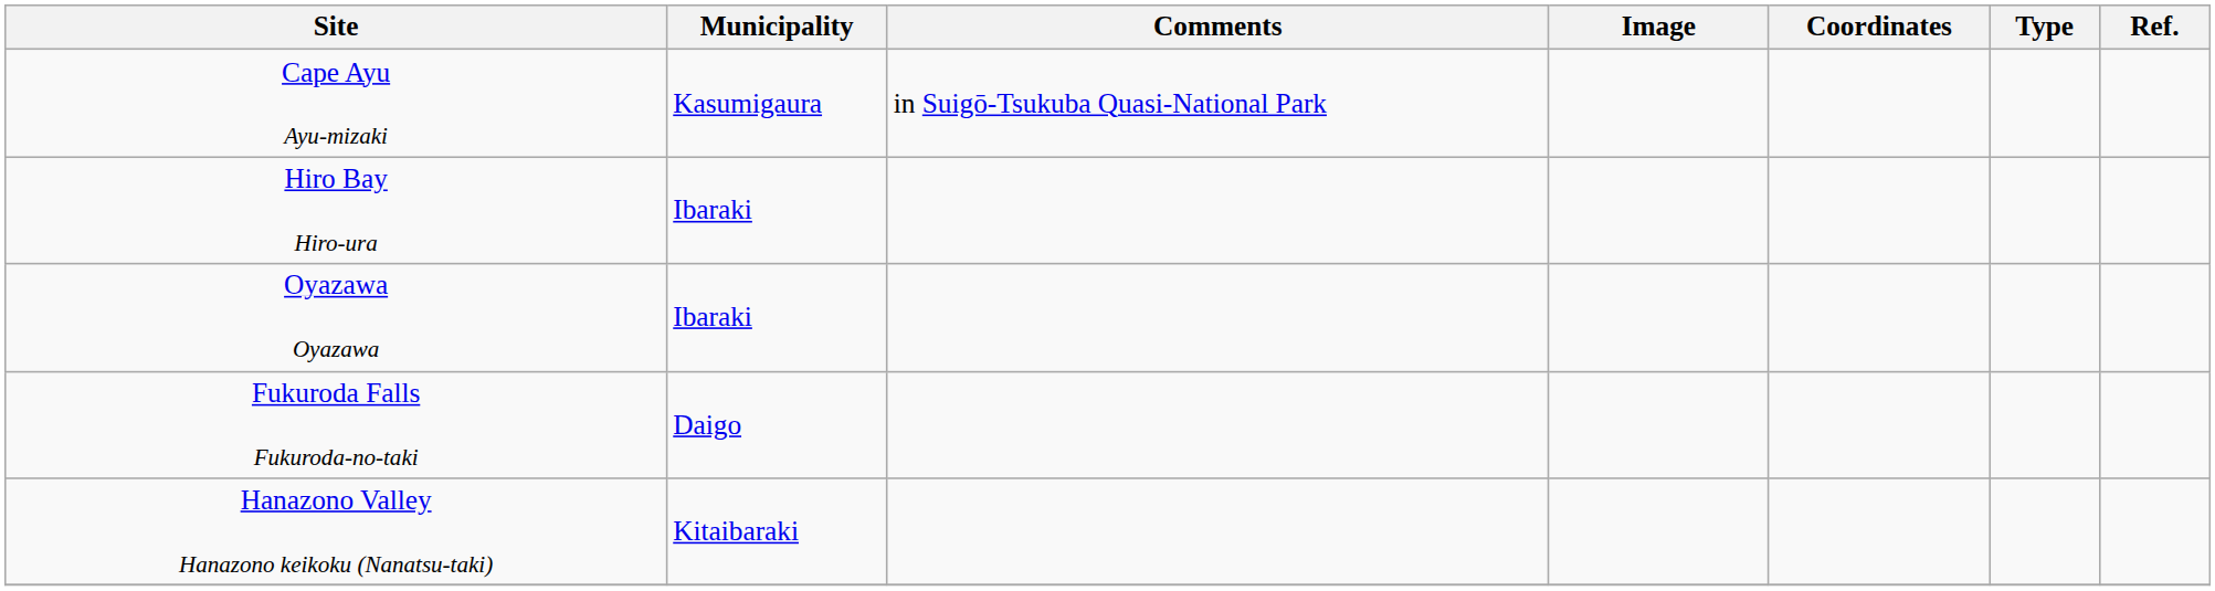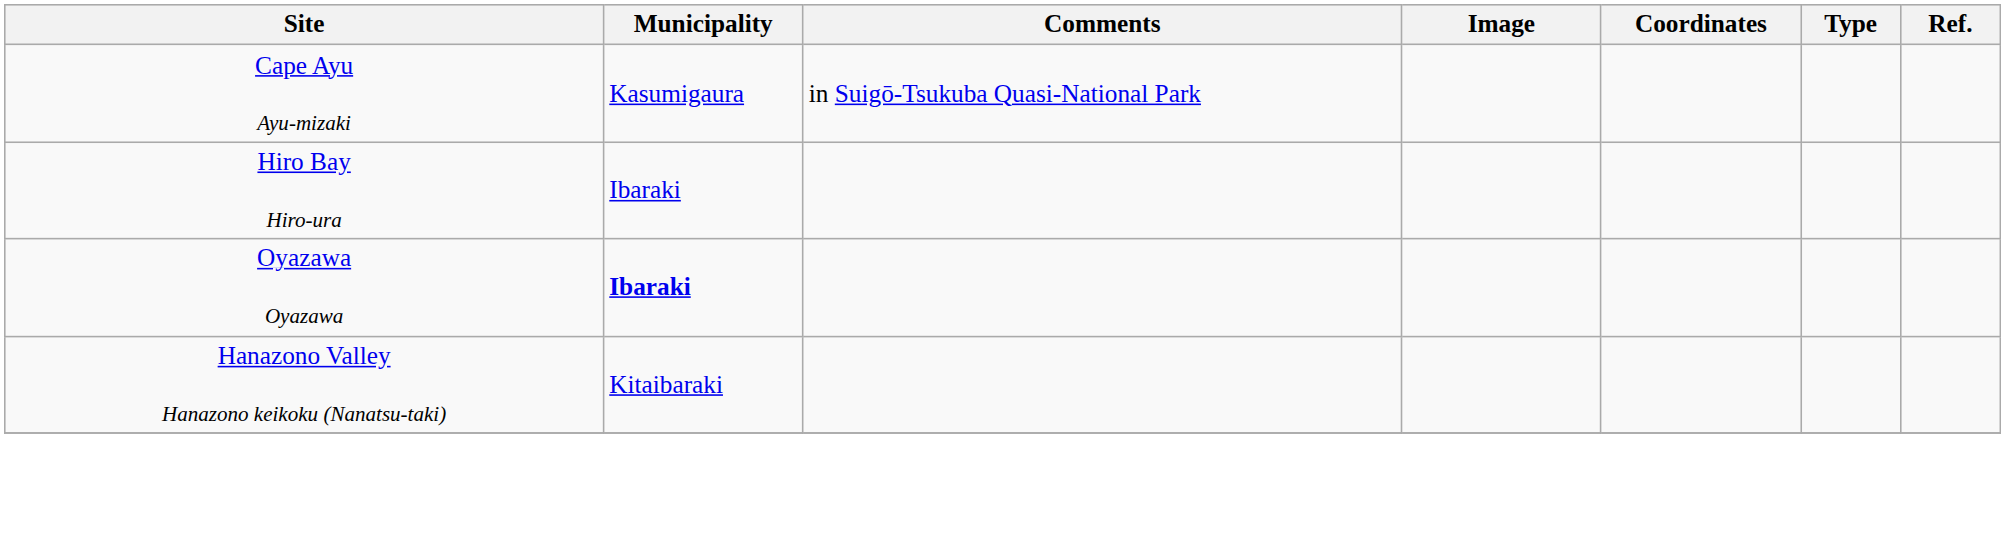 <table class="wikitable sortable"  style="width:100%;">
 <tr>
 <th width="30%" align="left">Site</th>
 <th width="10%" align="left">Municipality</th>
 <th width="30%" align="left" class="unsortable">Comments</th>
 <th width="10%" align="left"  class="unsortable">Image</th>
 <th width="10%" align="left" class="unsortable">Coordinates</th>
 <th width="5%" align="left">Type</th>
 <th width="5%" align="left"  class="unsortable">Ref.</th>
 </tr>
 <tr>
 <td align="center"><a href='#'>Cape Ayu</a><br><br><small><em>Ayu-mizaki</em></small></td>
 <td><a href='#'>Kasumigaura</a></td>
 <td>in <a href='#'>Suigō-Tsukuba Quasi-National Park</a></td>
 <td></td>
 <td></td>
 <td></td>
 <td></td>
 </tr>
 <tr>
 <td align="center"><a href='#'>Hiro Bay</a><br><br><small><em>Hiro-ura</em></small></td>
 <td><a href='#'>Ibaraki</a></td>
 <td></td>
 <td></td>
 <td></td>
 <td></td>
 <td></td>
 </tr>
 <tr>
 <td align="center"><a href='#'>Oyazawa</a><br><br><small><em>Oyazawa</em></small></td>
-<td><a href='#'>Ibaraki</a></td>
-<td></td>
-<td></td>
-<td></td>
-<td></td>
-<td></td>
-</tr>
-<tr>
-<td align="center"><a href='#'>Fukuroda Falls</a><br><br><small><em>Fukuroda-no-taki</em></small></td>
-<td><a href='#'>Daigo</a></td>
+<td><strong><a href='#'>Ibaraki</a></strong></td>
 <td></td>
 <td></td>
 <td></td>
 <td></td>
 <td></td>
 </tr>
 <tr>
 <td align="center"><a href='#'>Hanazono Valley</a><br><br><small><em>Hanazono keikoku (Nanatsu-taki)</em></small></td>
 <td><a href='#'>Kitaibaraki</a></td>
 <td></td>
 <td></td>
 <td></td>
 <td></td>
 <td></td>
 </tr>
 <tr>
 </tr>
 </table>
